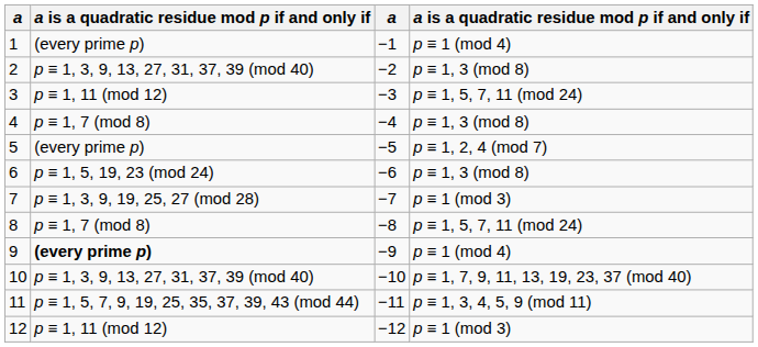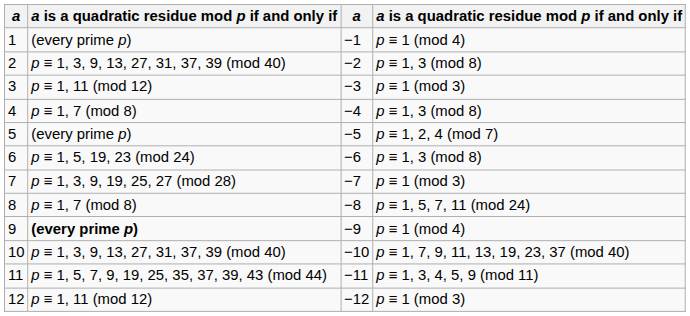 <table class="wikitable">
 <tr>
 <th><em>a</em></th>
 <th><em>a</em> is a quadratic residue mod <em>p</em> if and only if</th>
 <th><em>a</em></th>
 <th><em>a</em> is a quadratic residue mod <em>p</em> if and only if</th>
 </tr>
 <tr>
 <td>1</td>
 <td>(every prime <em>p</em>)</td>
 <td>−1</td>
 <td><em>p</em> ≡ 1 (mod 4)</td>
 </tr>
 <tr>
 <td>2</td>
 <td><em>p</em> ≡ 1, 3, 9, 13, 27, 31, 37, 39 (mod 40)</td>
 <td>−2</td>
 <td><em>p</em> ≡ 1, 3 (mod 8)</td>
 </tr>
 <tr>
 <td>3</td>
 <td><em>p</em> ≡ 1, 11 (mod 12)</td>
 <td>−3</td>
-<td><em>p</em> ≡ 1, 5, 7, 11 (mod 24)</td>
+<td><em>p</em> ≡ 1 (mod 3)</td>
 </tr>
 <tr>
 <td>4</td>
 <td><em>p</em> ≡ 1, 7 (mod 8)</td>
 <td>−4</td>
 <td><em>p</em> ≡ 1, 3 (mod 8)</td>
 </tr>
 <tr>
 <td>5</td>
 <td>(every prime <em>p</em>)</td>
 <td>−5</td>
 <td><em>p</em> ≡ 1, 2, 4 (mod 7)</td>
 </tr>
 <tr>
 <td>6</td>
 <td><em>p</em> ≡ 1, 5, 19, 23 (mod 24)</td>
 <td>−6</td>
 <td><em>p</em> ≡ 1, 3 (mod 8)</td>
 </tr>
 <tr>
 <td>7</td>
 <td><em>p</em> ≡ 1, 3, 9, 19, 25, 27 (mod 28)</td>
 <td>−7</td>
 <td><em>p</em> ≡ 1 (mod 3)</td>
 </tr>
 <tr>
 <td>8</td>
 <td><em>p</em> ≡ 1, 7 (mod 8)</td>
 <td>−8</td>
 <td><em>p</em> ≡ 1, 5, 7, 11 (mod 24)</td>
 </tr>
 <tr>
 <td>9</td>
 <td><strong>(every prime <em>p</em>)</strong></td>
 <td>−9</td>
 <td><em>p</em> ≡ 1 (mod 4)</td>
 </tr>
 <tr>
 <td>10</td>
 <td><em>p</em> ≡ 1, 3, 9, 13, 27, 31, 37, 39 (mod 40)</td>
 <td>−10</td>
 <td><em>p</em> ≡ 1, 7, 9, 11, 13, 19, 23, 37 (mod 40)</td>
 </tr>
 <tr>
 <td>11</td>
 <td><em>p</em> ≡ 1, 5, 7, 9, 19, 25, 35, 37, 39, 43 (mod 44)</td>
 <td>−11</td>
 <td><em>p</em> ≡ 1, 3, 4, 5, 9 (mod 11)</td>
 </tr>
 <tr>
 <td>12</td>
 <td><em>p</em> ≡ 1, 11 (mod 12)</td>
 <td>−12</td>
 <td><em>p</em> ≡ 1 (mod 3)</td>
 </tr>
 </table>
